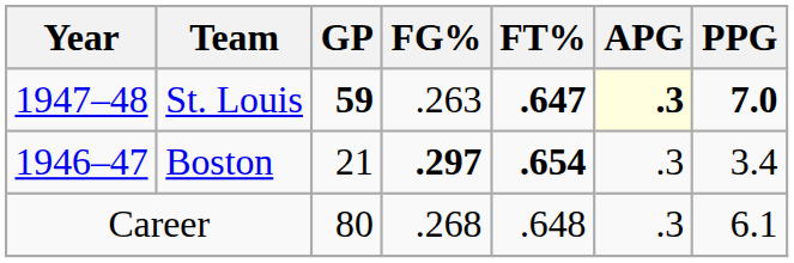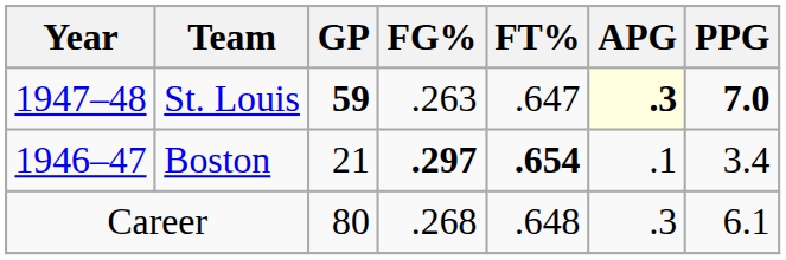 <table class="wikitable sortable" style="font-size:95%; text-align:right;">
 <tr>
 <th>Year</th>
 <th>Team</th>
 <th>GP</th>
 <th>FG%</th>
 <th>FT%</th>
 <th>APG</th>
 <th>PPG</th>
 </tr>
 <tr>
 <td style="text-align:left;"><a href='#'>1947–48</a></td>
 <td style="text-align:left;"><a href='#'>St. Louis</a></td>
 <td><strong>59</strong></td>
 <td>.263</td>
-<td><strong>.647</strong></td>
+<td>.647</td>
 <td style="background: lightyellow;"><strong>.3</strong></td>
 <td><strong>7.0</strong></td>
 </tr>
 <tr>
 <td style="text-align:left;"><a href='#'>1946–47</a></td>
 <td style="text-align:left;"><a href='#'>Boston</a></td>
 <td>21</td>
 <td><strong>.297</strong></td>
 <td><strong>.654</strong></td>
-<td>.3</td>
+<td>.1</td>
 <td>3.4</td>
 </tr>
 <tr>
 <td style="text-align:center;" colspan="2">Career</td>
 <td>80</td>
 <td>.268</td>
 <td>.648</td>
 <td>.3</td>
 <td>6.1</td>
 </tr>
 <tr>
 </tr>
 </table>
